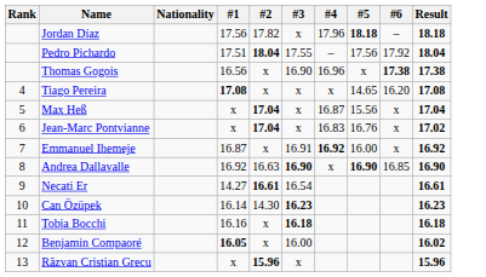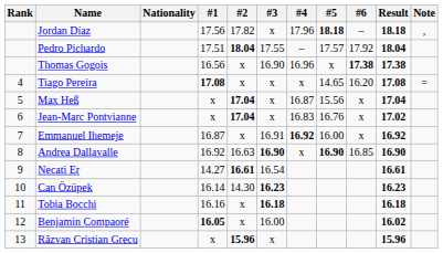 <table class="wikitable sortable" style="text-align:center">
 <tr>
 <th>Rank</th>
 <th>Name</th>
 <th>Nationality</th>
 <th>#1</th>
 <th>#2</th>
 <th>#3</th>
 <th>#4</th>
 <th>#5</th>
 <th>#6</th>
 <th>Result</th>
+<th>Note</th>
 </tr>
 <tr>
 <td></td>
 <td align="left"><a href='#'>Jordan Díaz</a></td>
 <td align="left"></td>
 <td>17.56</td>
 <td>17.82</td>
 <td>x</td>
 <td>17.96</td>
 <td><strong>18.18</strong></td>
 <td>–</td>
 <td><strong>18.18</strong></td>
+<td>, </td>
 </tr>
 <tr>
 <td></td>
 <td align="left"><a href='#'>Pedro Pichardo</a></td>
 <td align="left"></td>
 <td>17.51</td>
 <td><strong>18.04</strong></td>
 <td>17.55</td>
 <td>–</td>
-<td>17.56</td>
+<td>17.57</td>
 <td>17.92</td>
 <td><strong>18.04</strong></td>
+<td></td>
 </tr>
 <tr>
 <td></td>
 <td align="left"><a href='#'>Thomas Gogois</a></td>
 <td align="left"></td>
 <td>16.56</td>
 <td>x</td>
 <td>16.90</td>
 <td>16.96</td>
 <td>x</td>
 <td><strong>17.38</strong></td>
 <td><strong>17.38</strong></td>
+<td></td>
 </tr>
 <tr>
 <td>4</td>
 <td align="left"><a href='#'>Tiago Pereira</a></td>
 <td align="left"></td>
 <td><strong>17.08</strong></td>
 <td>x</td>
 <td>x</td>
 <td>x</td>
 <td>14.65</td>
 <td>16.20</td>
 <td><strong>17.08</strong></td>
+<td>=</td>
 </tr>
 <tr>
 <td>5</td>
 <td align="left"><a href='#'>Max Heß</a></td>
 <td align="left"></td>
 <td>x</td>
 <td><strong>17.04</strong></td>
 <td>x</td>
 <td>16.87</td>
 <td>15.56</td>
 <td>x</td>
 <td><strong>17.04</strong></td>
+<td></td>
 </tr>
 <tr>
 <td>6</td>
 <td align="left"><a href='#'>Jean-Marc Pontvianne</a></td>
 <td align="left"></td>
 <td>x</td>
 <td><strong>17.04</strong></td>
 <td>x</td>
 <td>16.83</td>
 <td>16.76</td>
 <td>x</td>
 <td><strong>17.02</strong></td>
+<td></td>
 </tr>
 <tr>
 <td>7</td>
 <td align="left"><a href='#'>Emmanuel Ihemeje</a></td>
 <td align="left"></td>
 <td>16.87</td>
 <td>x</td>
 <td>16.91</td>
 <td><strong>16.92</strong></td>
 <td>16.00</td>
 <td>x</td>
 <td><strong>16.92</strong></td>
+<td></td>
 </tr>
 <tr>
 <td>8</td>
 <td align="left"><a href='#'>Andrea Dallavalle</a></td>
 <td align="left"></td>
 <td>16.92</td>
 <td>16.63</td>
 <td><strong>16.90</strong></td>
 <td>x</td>
 <td><strong>16.90</strong></td>
 <td>16.85</td>
 <td><strong>16.90</strong></td>
+<td></td>
 </tr>
 <tr>
 <td>9</td>
 <td align="left"><a href='#'>Necati Er</a></td>
 <td align="left"></td>
 <td>14.27</td>
 <td><strong>16.61</strong></td>
 <td>16.54</td>
 <td></td>
 <td></td>
 <td></td>
 <td><strong>16.61</strong></td>
+<td></td>
 </tr>
 <tr>
 <td>10</td>
 <td align="left"><a href='#'>Can Özüpek</a></td>
 <td align="left"></td>
 <td>16.14</td>
 <td>14.30</td>
 <td><strong>16.23</strong></td>
 <td></td>
 <td></td>
 <td></td>
 <td><strong>16.23</strong></td>
+<td></td>
 </tr>
 <tr>
 <td>11</td>
 <td align="left"><a href='#'>Tobia Bocchi</a></td>
 <td align="left"></td>
 <td>16.16</td>
 <td>x</td>
 <td><strong>16.18</strong></td>
 <td></td>
 <td></td>
 <td></td>
 <td><strong>16.18</strong></td>
+<td></td>
 </tr>
 <tr>
 <td>12</td>
 <td align="left"><a href='#'>Benjamin Compaoré</a></td>
 <td align="left"></td>
 <td><strong>16.05</strong></td>
 <td>x</td>
 <td>16.00</td>
 <td></td>
 <td></td>
 <td></td>
 <td><strong>16.02</strong></td>
+<td></td>
 </tr>
 <tr>
 <td>13</td>
 <td align=left><a href='#'>Răzvan Cristian Grecu</a></td>
 <td align=left></td>
 <td>x</td>
 <td><strong>15.96</strong></td>
 <td>x</td>
 <td></td>
 <td></td>
 <td></td>
 <td><strong>15.96</strong></td>
+<td></td>
 </tr>
 </table>
